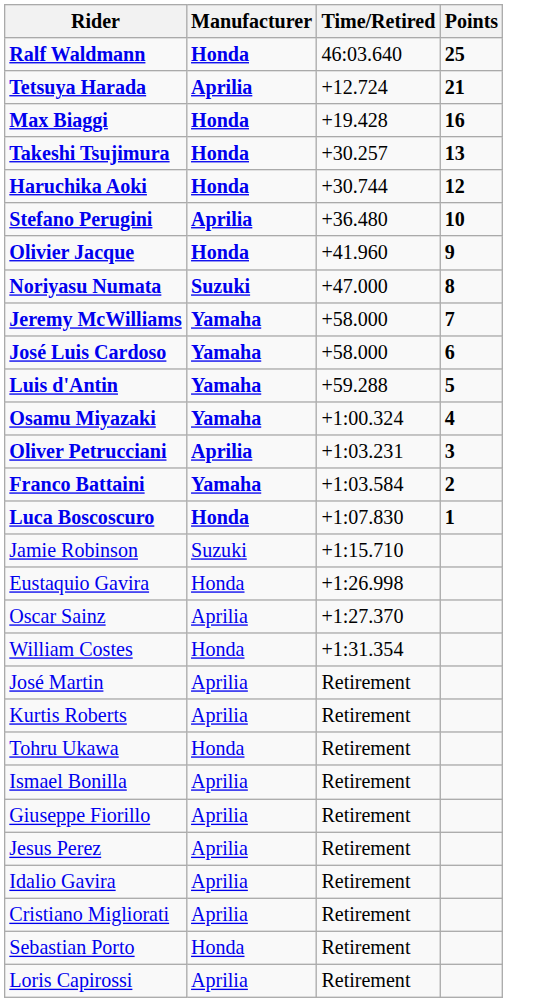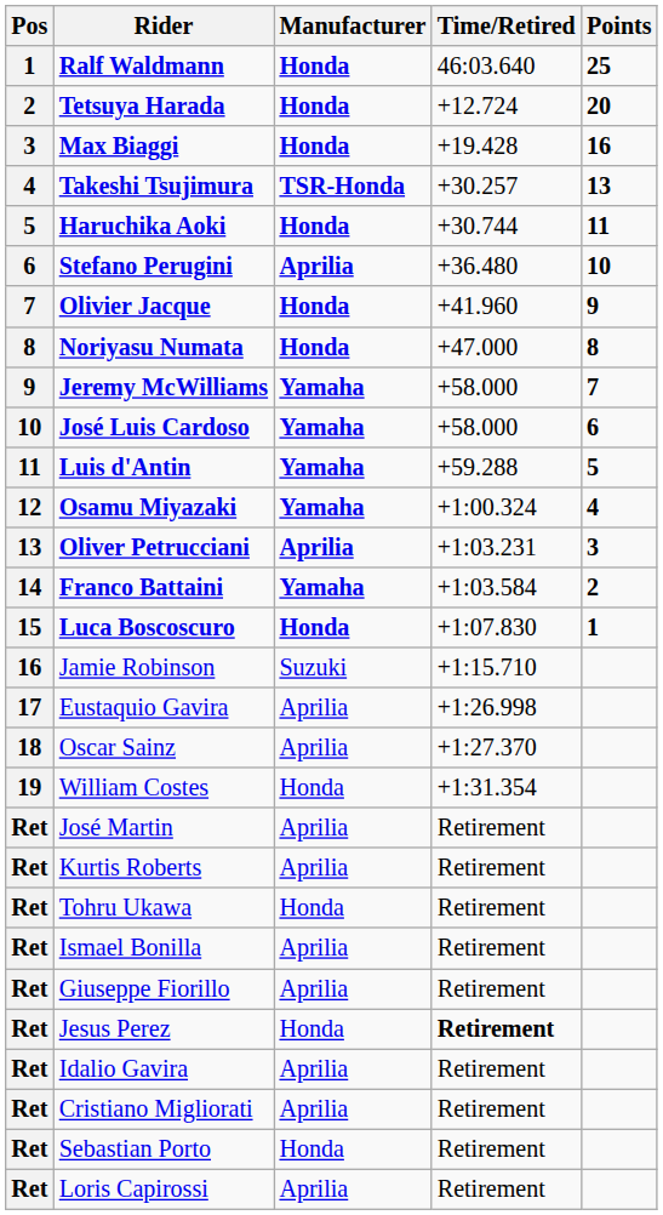 <table class="wikitable" style="font-size: 95%;">
 <tr>
+<th>Pos</th>
 <th>Rider</th>
 <th>Manufacturer</th>
 <th>Time/Retired</th>
 <th>Points</th>
 </tr>
 <tr>
+<th>1</th>
 <td> <strong><a href='#'>Ralf Waldmann</a></strong></td>
 <td><strong><a href='#'>Honda</a></strong></td>
 <td>46:03.640</td>
 <td><strong>25</strong></td>
 </tr>
 <tr>
+<th>2</th>
 <td> <strong><a href='#'>Tetsuya Harada</a></strong></td>
-<td><strong><a href='#'>Aprilia</a></strong></td>
+<td><strong><a href='#'>Honda</a></strong></td>
 <td>+12.724</td>
-<td><strong>21</strong></td>
+<td><strong>20</strong></td>
 </tr>
 <tr>
+<th>3</th>
 <td> <strong><a href='#'>Max Biaggi</a></strong></td>
 <td><strong><a href='#'>Honda</a></strong></td>
 <td>+19.428</td>
 <td><strong>16</strong></td>
 </tr>
 <tr>
+<th>4</th>
 <td> <strong><a href='#'>Takeshi Tsujimura</a></strong></td>
-<td><strong><a href='#'>Honda</a></strong></td>
+<td><strong><a href='#'>TSR-Honda</a></strong></td>
 <td>+30.257</td>
 <td><strong>13</strong></td>
 </tr>
 <tr>
+<th>5</th>
 <td> <strong><a href='#'>Haruchika Aoki</a></strong></td>
 <td><strong><a href='#'>Honda</a></strong></td>
 <td>+30.744</td>
-<td><strong>12</strong></td>
+<td><strong>11</strong></td>
 </tr>
 <tr>
+<th>6</th>
 <td> <strong><a href='#'>Stefano Perugini</a></strong></td>
 <td><strong><a href='#'>Aprilia</a></strong></td>
 <td>+36.480</td>
 <td><strong>10</strong></td>
 </tr>
 <tr>
+<th>7</th>
 <td> <strong><a href='#'>Olivier Jacque</a></strong></td>
 <td><strong><a href='#'>Honda</a></strong></td>
 <td>+41.960</td>
 <td><strong>9</strong></td>
 </tr>
 <tr>
+<th>8</th>
 <td> <strong><a href='#'>Noriyasu Numata</a></strong></td>
-<td><strong><a href='#'>Suzuki</a></strong></td>
+<td><strong><a href='#'>Honda</a></strong></td>
 <td>+47.000</td>
 <td><strong>8</strong></td>
 </tr>
 <tr>
+<th>9</th>
 <td> <strong><a href='#'>Jeremy McWilliams</a></strong></td>
 <td><strong><a href='#'>Yamaha</a></strong></td>
 <td>+58.000</td>
 <td><strong>7</strong></td>
 </tr>
 <tr>
+<th>10</th>
 <td> <strong><a href='#'>José Luis Cardoso</a></strong></td>
 <td><strong><a href='#'>Yamaha</a></strong></td>
 <td>+58.000</td>
 <td><strong>6</strong></td>
 </tr>
 <tr>
+<th>11</th>
 <td> <strong><a href='#'>Luis d'Antin</a></strong></td>
 <td><strong><a href='#'>Yamaha</a></strong></td>
 <td>+59.288</td>
 <td><strong>5</strong></td>
 </tr>
 <tr>
+<th>12</th>
 <td> <strong><a href='#'>Osamu Miyazaki</a></strong></td>
 <td><strong><a href='#'>Yamaha</a></strong></td>
 <td>+1:00.324</td>
 <td><strong>4</strong></td>
 </tr>
 <tr>
+<th>13</th>
 <td> <strong><a href='#'>Oliver Petrucciani</a></strong></td>
 <td><strong><a href='#'>Aprilia</a></strong></td>
 <td>+1:03.231</td>
 <td><strong>3</strong></td>
 </tr>
 <tr>
+<th>14</th>
 <td> <strong><a href='#'>Franco Battaini</a></strong></td>
 <td><strong><a href='#'>Yamaha</a></strong></td>
 <td>+1:03.584</td>
 <td><strong>2</strong></td>
 </tr>
 <tr>
+<th>15</th>
 <td> <strong><a href='#'>Luca Boscoscuro</a></strong></td>
 <td><strong><a href='#'>Honda</a></strong></td>
 <td>+1:07.830</td>
 <td><strong>1</strong></td>
 </tr>
 <tr>
+<th>16</th>
 <td> <a href='#'>Jamie Robinson</a></td>
 <td><a href='#'>Suzuki</a></td>
 <td>+1:15.710</td>
 <td></td>
 </tr>
 <tr>
+<th>17</th>
 <td> <a href='#'>Eustaquio Gavira</a></td>
-<td><a href='#'>Honda</a></td>
+<td><a href='#'>Aprilia</a></td>
 <td>+1:26.998</td>
 <td></td>
 </tr>
 <tr>
+<th>18</th>
 <td> <a href='#'>Oscar Sainz</a></td>
 <td><a href='#'>Aprilia</a></td>
 <td>+1:27.370</td>
 <td></td>
 </tr>
 <tr>
+<th>19</th>
 <td> <a href='#'>William Costes</a></td>
 <td><a href='#'>Honda</a></td>
 <td>+1:31.354</td>
 <td></td>
 </tr>
 <tr>
+<th>Ret</th>
 <td> <a href='#'>José Martin</a></td>
 <td><a href='#'>Aprilia</a></td>
 <td>Retirement</td>
 <td></td>
 </tr>
 <tr>
+<th>Ret</th>
 <td> <a href='#'>Kurtis Roberts</a></td>
 <td><a href='#'>Aprilia</a></td>
 <td>Retirement</td>
 <td></td>
 </tr>
 <tr>
+<th>Ret</th>
 <td> <a href='#'>Tohru Ukawa</a></td>
 <td><a href='#'>Honda</a></td>
 <td>Retirement</td>
 <td></td>
 </tr>
 <tr>
+<th>Ret</th>
 <td> <a href='#'>Ismael Bonilla</a></td>
 <td><a href='#'>Aprilia</a></td>
 <td>Retirement</td>
 <td></td>
 </tr>
 <tr>
+<th>Ret</th>
 <td> <a href='#'>Giuseppe Fiorillo</a></td>
 <td><a href='#'>Aprilia</a></td>
 <td>Retirement</td>
 <td></td>
 </tr>
 <tr>
+<th>Ret</th>
 <td> <a href='#'>Jesus Perez</a></td>
-<td><a href='#'>Aprilia</a></td>
-<td>Retirement</td>
+<td><a href='#'>Honda</a></td>
+<td><strong>Retirement</strong></td>
 <td></td>
 </tr>
 <tr>
+<th>Ret</th>
 <td> <a href='#'>Idalio Gavira</a></td>
 <td><a href='#'>Aprilia</a></td>
 <td>Retirement</td>
 <td></td>
 </tr>
 <tr>
+<th>Ret</th>
 <td> <a href='#'>Cristiano Migliorati</a></td>
 <td><a href='#'>Aprilia</a></td>
 <td>Retirement</td>
 <td></td>
 </tr>
 <tr>
+<th>Ret</th>
 <td> <a href='#'>Sebastian Porto</a></td>
 <td><a href='#'>Honda</a></td>
 <td>Retirement</td>
 <td></td>
 </tr>
 <tr>
+<th>Ret</th>
 <td> <a href='#'>Loris Capirossi</a></td>
 <td><a href='#'>Aprilia</a></td>
 <td>Retirement</td>
 <td></td>
 </tr>
 </table>
